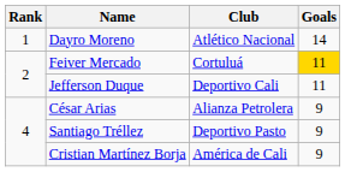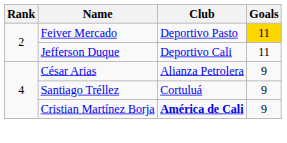 <table class="wikitable" border="1">
 <tr>
 <th>Rank</th>
 <th>Name</th>
 <th>Club</th>
 <th>Goals</th>
 </tr>
 <tr>
-<td align=center>1</td>
-<td> <a href='#'>Dayro Moreno</a></td>
-<td><a href='#'>Atlético Nacional</a></td>
-<td align=center>14</td>
-</tr>
-<tr>
 <td rowspan=2 align=center>2</td>
 <td> <a href='#'>Feiver Mercado</a></td>
-<td><a href='#'>Cortuluá</a></td>
+<td><a href='#'>Deportivo Pasto</a></td>
 <td align=center style="background: gold;">11</td>
 </tr>
 <tr>
 <td> <a href='#'>Jefferson Duque</a></td>
 <td><a href='#'>Deportivo Cali</a></td>
 <td align=center>11</td>
 </tr>
 <tr>
 <td rowspan=3 align=center>4</td>
 <td> <a href='#'>César Arias</a></td>
 <td><a href='#'>Alianza Petrolera</a></td>
 <td align=center>9</td>
 </tr>
 <tr>
 <td> <a href='#'>Santiago Tréllez</a></td>
-<td><a href='#'>Deportivo Pasto</a></td>
+<td><a href='#'>Cortuluá</a></td>
 <td align=center>9</td>
 </tr>
 <tr>
 <td> <a href='#'>Cristian Martínez Borja</a></td>
-<td><a href='#'>América de Cali</a></td>
+<td><strong><a href='#'>América de Cali</a></strong></td>
 <td align=center>9</td>
 </tr>
 </table>
